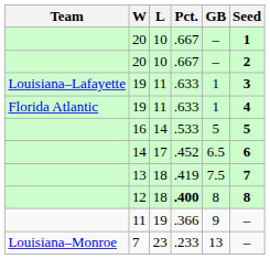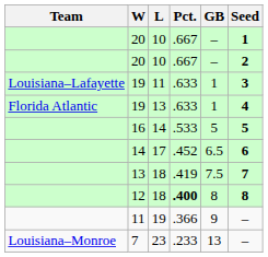 <table class=wikitable>
 <tr>
 <th>Team</th>
 <th>W</th>
 <th>L</th>
 <th>Pct.</th>
 <th>GB</th>
 <th>Seed</th>
 </tr>
 <tr bgcolor="#ccffcc">
 <td></td>
 <td>20</td>
 <td>10</td>
 <td>.667</td>
 <td style="text-align:center;">–</td>
 <td style="text-align:center;"><strong>1</strong></td>
 </tr>
 <tr bgcolor="#ccffcc">
 <td></td>
 <td>20</td>
 <td>10</td>
 <td>.667</td>
 <td style="text-align:center;">–</td>
 <td style="text-align:center;"><strong>2</strong></td>
 </tr>
 <tr bgcolor="#ccffcc">
 <td><a href='#'>Louisiana–Lafayette</a></td>
 <td>19</td>
 <td>11</td>
 <td>.633</td>
 <td style="text-align:center;">1</td>
 <td style="text-align:center;"><strong>3</strong></td>
 </tr>
 <tr bgcolor="#ccffcc">
 <td><a href='#'>Florida Atlantic</a></td>
 <td>19</td>
-<td>11</td>
+<td>13</td>
 <td>.633</td>
 <td style="text-align:center;">1</td>
 <td style="text-align:center;"><strong>4</strong></td>
 </tr>
 <tr bgcolor="#ccffcc">
 <td></td>
 <td>16</td>
 <td>14</td>
 <td>.533</td>
 <td style="text-align:center;">5</td>
 <td style="text-align:center;"><strong>5</strong></td>
 </tr>
 <tr bgcolor="#ccffcc">
 <td></td>
 <td>14</td>
 <td>17</td>
 <td>.452</td>
 <td style="text-align:center;">6.5</td>
 <td style="text-align:center;"><strong>6</strong></td>
 </tr>
 <tr bgcolor="#ccffcc">
 <td></td>
 <td>13</td>
 <td>18</td>
 <td>.419</td>
 <td style="text-align:center;">7.5</td>
 <td style="text-align:center;"><strong>7</strong></td>
 </tr>
 <tr bgcolor="#ccffcc">
 <td></td>
 <td>12</td>
 <td>18</td>
 <td><strong>.400</strong></td>
 <td style="text-align:center;">8</td>
 <td style="text-align:center;"><strong>8</strong></td>
 </tr>
 <tr>
 <td></td>
 <td>11</td>
 <td>19</td>
 <td>.366</td>
 <td style="text-align:center;">9</td>
 <td style="text-align:center;">–</td>
 </tr>
 <tr>
 <td><a href='#'>Louisiana–Monroe</a></td>
 <td>7</td>
 <td>23</td>
 <td>.233</td>
 <td style="text-align:center;">13</td>
 <td style="text-align:center;">–</td>
 </tr>
 </table>
